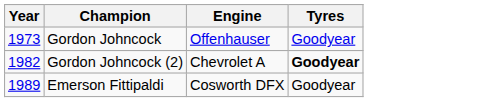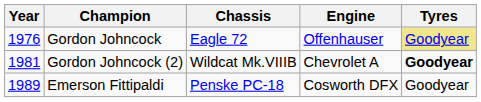 <table class="wikitable" style="font-size: 85%">
 <tr>
 <th><strong>Year</strong></th>
 <th><strong>Champion</strong></th>
+<th><strong>Chassis</strong></th>
 <th><strong>Engine</strong></th>
 <th><strong>Tyres</strong></th>
 </tr>
 <tr>
-<td><a href='#'>1973</a></td>
+<td><a href='#'>1976</a></td>
 <td> Gordon Johncock</td>
+<td><a href='#'>Eagle 72</a></td>
 <td><a href='#'>Offenhauser</a></td>
-<td><a href='#'>Goodyear</a></td>
+<td style="background: khaki;"><a href='#'>Goodyear</a></td>
 </tr>
 <tr>
-<td><a href='#'>1982</a></td>
+<td><a href='#'>1981</a></td>
 <td> Gordon Johncock (2)</td>
+<td>Wildcat Mk.VIIIB</td>
 <td>Chevrolet A</td>
 <td><strong>Goodyear</strong></td>
 </tr>
 <tr>
 <td><a href='#'>1989</a></td>
 <td> Emerson Fittipaldi</td>
+<td><a href='#'>Penske PC-18</a></td>
 <td>Cosworth DFX</td>
 <td>Goodyear</td>
 </tr>
 </table>
